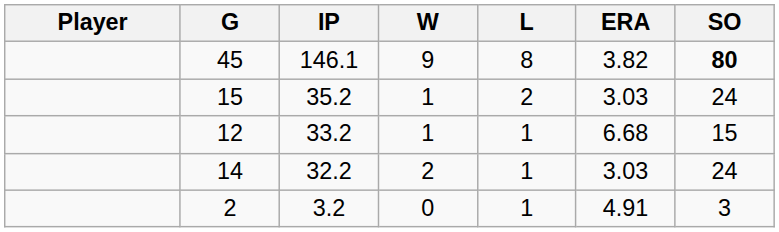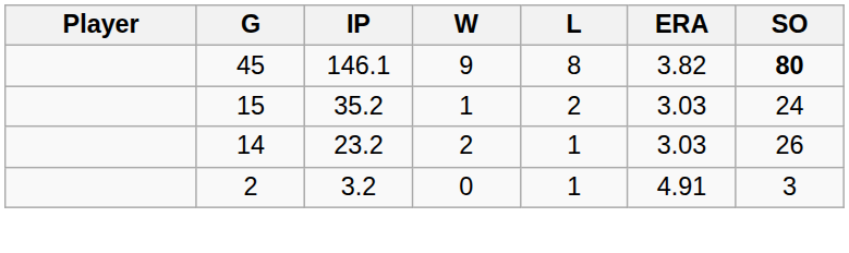 <table class="wikitable sortable">
 <tr>
 <th bgcolor="#DDDDFF" width="16%">Player</th>
 <th bgcolor="#DDDDFF" width="9%">G</th>
 <th bgcolor="#DDDDFF" width="9%">IP</th>
 <th bgcolor="#DDDDFF" width="9%">W</th>
 <th bgcolor="#DDDDFF" width="9%">L</th>
 <th bgcolor="#DDDDFF" width="9%">ERA</th>
 <th bgcolor="#DDDDFF" width="9%">SO</th>
 </tr>
 <tr align="center">
 <td></td>
 <td>45</td>
 <td>146.1</td>
 <td>9</td>
 <td>8</td>
 <td>3.82</td>
 <td><strong>80</strong></td>
 </tr>
 <tr align="center">
 <td></td>
 <td>15</td>
 <td>35.2</td>
 <td>1</td>
 <td>2</td>
 <td>3.03</td>
 <td>24</td>
 </tr>
 <tr align="center">
 <td></td>
-<td>12</td>
-<td>33.2</td>
-<td>1</td>
-<td>1</td>
-<td>6.68</td>
-<td>15</td>
-</tr>
-<tr align="center">
-<td></td>
 <td>14</td>
-<td>32.2</td>
+<td>23.2</td>
 <td>2</td>
 <td>1</td>
 <td>3.03</td>
-<td>24</td>
+<td>26</td>
 </tr>
 <tr align="center">
 <td></td>
 <td>2</td>
 <td>3.2</td>
 <td>0</td>
 <td>1</td>
 <td>4.91</td>
 <td>3</td>
 </tr>
 </table>
